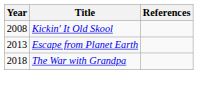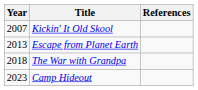 <table class="wikitable sortable">
 <tr>
 <th>Year</th>
 <th>Title</th>
 <th>References</th>
 </tr>
 <tr>
-<td>2008</td>
+<td>2007</td>
 <td><em><a href='#'>Kickin' It Old Skool</a></em></td>
 <td></td>
 </tr>
 <tr>
 <td>2013</td>
 <td><em><a href='#'>Escape from Planet Earth</a></em></td>
 <td></td>
 </tr>
 <tr>
 <td>2018</td>
 <td><em><a href='#'>The War with Grandpa</a></em></td>
 <td></td>
 </tr>
+<tr>
+<td>2023</td>
+<td><em><a href='#'>Camp Hideout</a></em></td>
+<td></td>
+</tr>
 </table>
